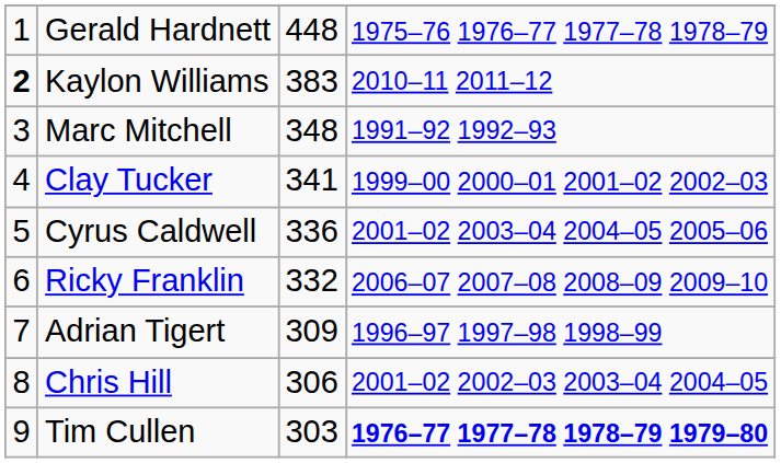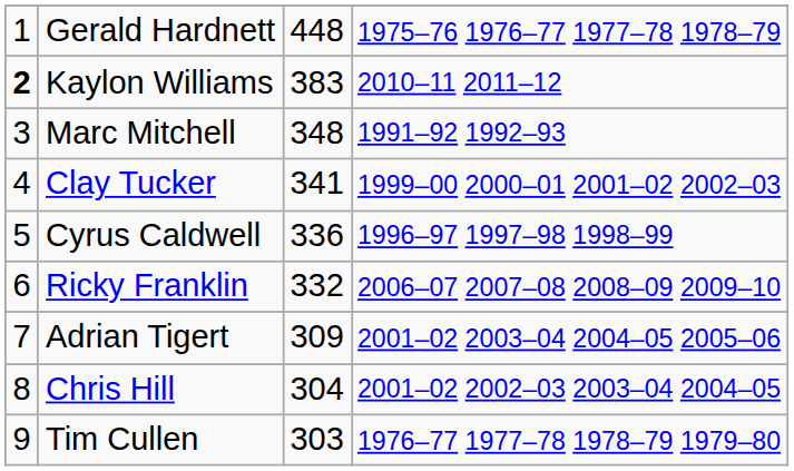 <table class="wikitable">
 <tr>
 </tr>
 <tr>
 <td>1</td>
 <td>Gerald Hardnett</td>
 <td>448</td>
 <td style="font-size:80%;"><a href='#'>1975–76</a> <a href='#'>1976–77</a> <a href='#'>1977–78</a> <a href='#'>1978–79</a></td>
 </tr>
 <tr>
 <td><strong>2</strong></td>
 <td>Kaylon Williams</td>
 <td>383</td>
 <td style="font-size:80%;"><a href='#'>2010–11</a> <a href='#'>2011–12</a></td>
 </tr>
 <tr>
 <td>3</td>
 <td>Marc Mitchell</td>
 <td>348</td>
 <td style="font-size:80%;"><a href='#'>1991–92</a> <a href='#'>1992–93</a></td>
 </tr>
 <tr>
 <td>4</td>
 <td><a href='#'>Clay Tucker</a></td>
 <td>341</td>
 <td style="font-size:80%;"><a href='#'>1999–00</a> <a href='#'>2000–01</a> <a href='#'>2001–02</a> <a href='#'>2002–03</a></td>
 </tr>
 <tr>
 <td>5</td>
 <td>Cyrus Caldwell</td>
 <td>336</td>
-<td style="font-size:80%;"><a href='#'>2001–02</a> <a href='#'>2003–04</a> <a href='#'>2004–05</a> <a href='#'>2005–06</a></td>
+<td style="font-size:80%;"><a href='#'>1996–97</a> <a href='#'>1997–98</a> <a href='#'>1998–99</a></td>
 </tr>
 <tr>
 <td>6</td>
 <td><a href='#'>Ricky Franklin</a></td>
 <td>332</td>
 <td style="font-size:80%;"><a href='#'>2006–07</a> <a href='#'>2007–08</a> <a href='#'>2008–09</a> <a href='#'>2009–10</a></td>
 </tr>
 <tr>
 <td>7</td>
 <td>Adrian Tigert</td>
 <td>309</td>
-<td style="font-size:80%;"><a href='#'>1996–97</a> <a href='#'>1997–98</a> <a href='#'>1998–99</a></td>
+<td style="font-size:80%;"><a href='#'>2001–02</a> <a href='#'>2003–04</a> <a href='#'>2004–05</a> <a href='#'>2005–06</a></td>
 </tr>
 <tr>
 <td>8</td>
 <td><a href='#'>Chris Hill</a></td>
-<td>306</td>
+<td>304</td>
 <td style="font-size:80%;"><a href='#'>2001–02</a> <a href='#'>2002–03</a> <a href='#'>2003–04</a> <a href='#'>2004–05</a></td>
 </tr>
 <tr>
 <td>9</td>
 <td>Tim Cullen</td>
 <td>303</td>
-<td style="font-size:80%;"><strong><a href='#'>1976–77</a> <a href='#'>1977–78</a> <a href='#'>1978–79</a> <a href='#'>1979–80</a></strong></td>
+<td style="font-size:80%;"><a href='#'>1976–77</a> <a href='#'>1977–78</a> <a href='#'>1978–79</a> <a href='#'>1979–80</a></td>
 </tr>
 </table>
